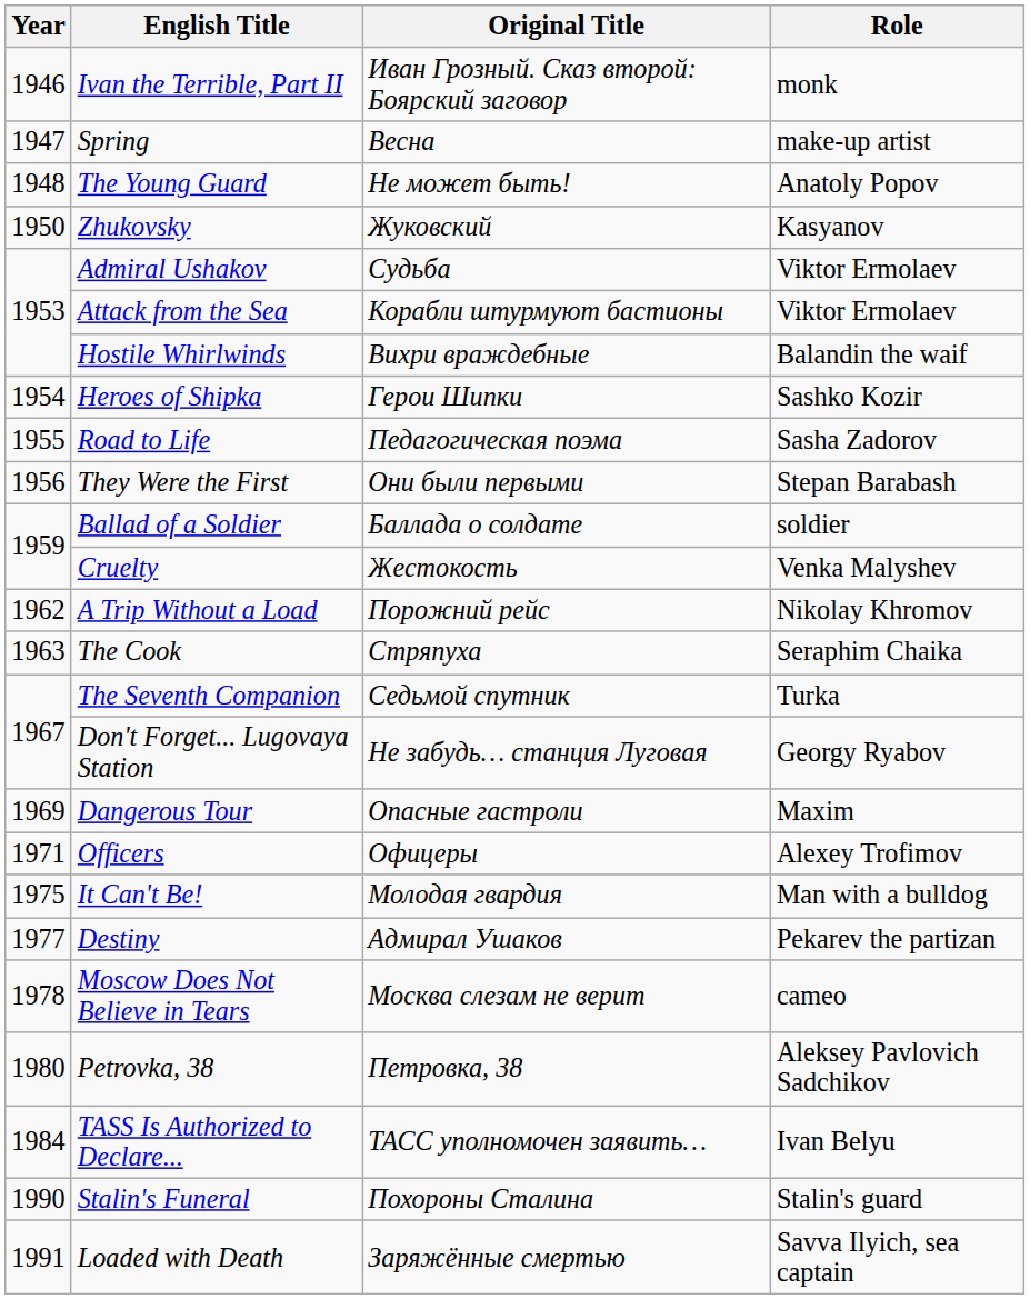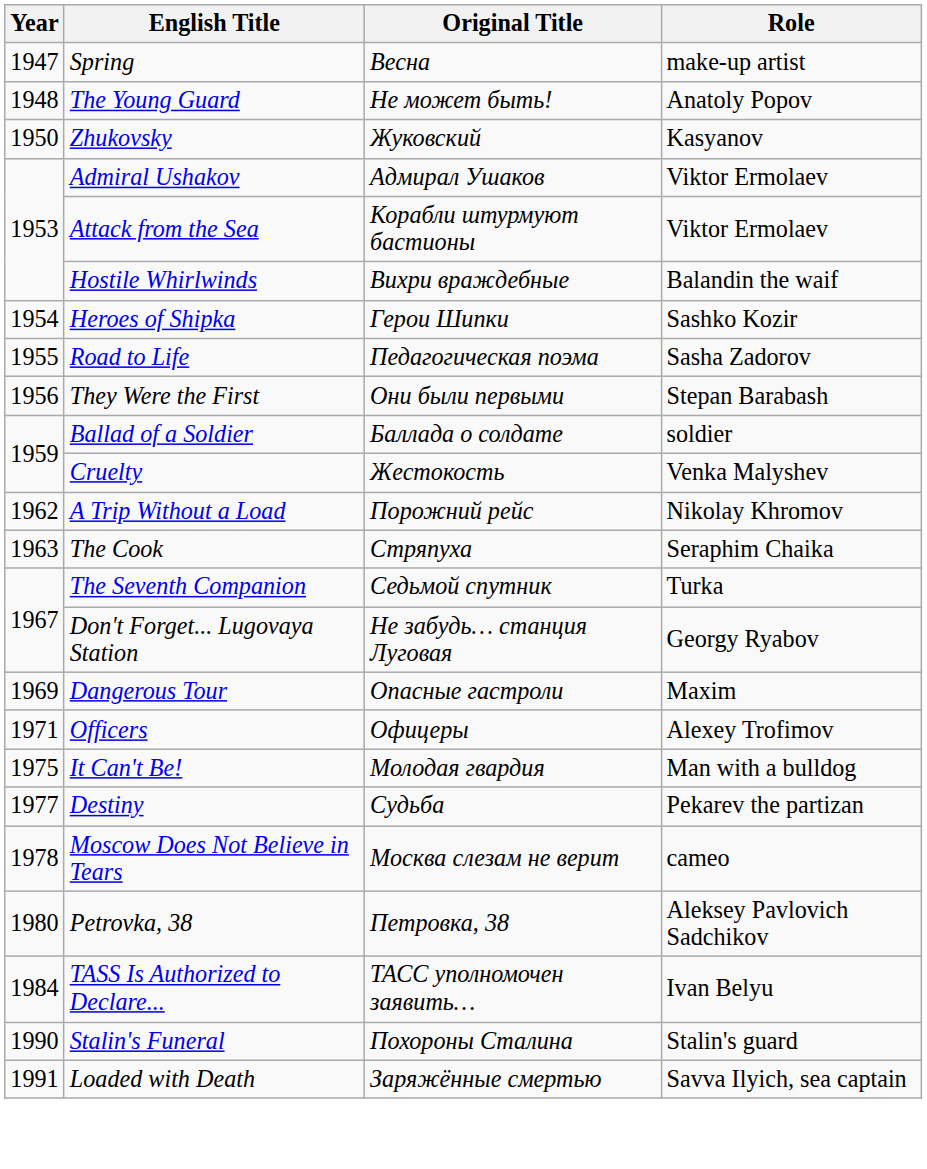 <table class="wikitable">
 <tr>
 <th>Year</th>
 <th>English Title</th>
 <th>Original Title</th>
 <th>Role</th>
-</tr>
-<tr>
-<td>1946</td>
-<td><em><a href='#'>Ivan the Terrible, Part II</a></em></td>
-<td><em>Иван Грозный. Сказ второй: Боярский заговор</em></td>
-<td>monk</td>
 </tr>
 <tr>
 <td>1947</td>
 <td><em>Spring</em></td>
 <td><em>Весна</em></td>
 <td>make-up artist</td>
 </tr>
 <tr>
 <td>1948</td>
 <td><em><a href='#'>The Young Guard</a></em></td>
 <td><em>Не может быть!</em></td>
 <td>Anatoly Popov</td>
 </tr>
 <tr>
 <td>1950</td>
 <td><em><a href='#'>Zhukovsky</a></em></td>
 <td><em>Жуковский</em></td>
 <td>Kasyanov</td>
 </tr>
 <tr>
 <td rowspan="3">1953</td>
 <td><em><a href='#'>Admiral Ushakov</a></em></td>
-<td><em>Судьба</em></td>
+<td><em>Адмирал Ушаков</em></td>
 <td>Viktor Ermolaev</td>
 </tr>
 <tr>
 <td><em><a href='#'>Attack from the Sea</a></em></td>
 <td><em>Корабли штурмуют бастионы</em></td>
 <td>Viktor Ermolaev</td>
 </tr>
 <tr>
 <td><em><a href='#'>Hostile Whirlwinds</a></em></td>
 <td><em>Вихри враждебные</em></td>
 <td>Balandin the waif</td>
 </tr>
 <tr>
 <td>1954</td>
 <td><em><a href='#'>Heroes of Shipka</a></em></td>
 <td><em>Герои Шипки</em></td>
 <td>Sashko Kozir</td>
 </tr>
 <tr>
 <td>1955</td>
 <td><em><a href='#'>Road to Life</a></em></td>
 <td><em>Педагогическая поэма</em></td>
 <td>Sasha Zadorov</td>
 </tr>
 <tr>
 <td>1956</td>
 <td><em>They Were the First</em></td>
 <td><em>Они были первыми</em></td>
 <td>Stepan Barabash</td>
 </tr>
 <tr>
 <td rowspan="2">1959</td>
 <td><em><a href='#'>Ballad of a Soldier</a></em></td>
 <td><em>Баллада о солдате</em></td>
 <td>soldier</td>
 </tr>
 <tr>
 <td><em><a href='#'>Cruelty</a></em></td>
 <td><em>Жестокость</em></td>
 <td>Venka Malyshev</td>
 </tr>
 <tr>
 <td>1962</td>
 <td><em><a href='#'>A Trip Without a Load</a></em></td>
 <td><em>Порожний рейс</em></td>
 <td>Nikolay Khromov</td>
 </tr>
 <tr>
 <td>1963</td>
 <td><em>The Cook</em></td>
 <td><em>Стряпуха</em></td>
 <td>Seraphim Chaika</td>
 </tr>
 <tr>
 <td rowspan="2">1967</td>
 <td><em><a href='#'>The Seventh Companion</a></em></td>
 <td><em>Седьмой спутник</em></td>
 <td>Turka</td>
 </tr>
 <tr>
 <td><em>Don't Forget... Lugovaya Station</em></td>
 <td><em>Не забудь… станция Луговая</em></td>
 <td>Georgy Ryabov</td>
 </tr>
 <tr>
 <td>1969</td>
 <td><em><a href='#'>Dangerous Tour</a></em></td>
 <td><em>Опасные гастроли</em></td>
 <td>Maxim</td>
 </tr>
 <tr>
 <td>1971</td>
 <td><em><a href='#'>Officers</a></em></td>
 <td><em>Офицеры</em></td>
 <td>Alexey Trofimov</td>
 </tr>
 <tr>
 <td>1975</td>
 <td><em><a href='#'>It Can't Be!</a></em></td>
 <td><em>Молодая гвардия</em></td>
 <td>Man with a bulldog</td>
 </tr>
 <tr>
 <td>1977</td>
 <td><em><a href='#'>Destiny</a></em></td>
-<td><em>Адмирал Ушаков</em></td>
+<td><em>Судьба</em></td>
 <td>Pekarev the partizan</td>
 </tr>
 <tr>
 <td>1978</td>
 <td><em><a href='#'>Moscow Does Not Believe in Tears</a></em></td>
 <td><em>Москва слезам не верит</em></td>
 <td>cameo</td>
 </tr>
 <tr>
 <td>1980</td>
 <td><em>Petrovka, 38</em></td>
 <td><em>Петровка, 38</em></td>
 <td>Aleksey Pavlovich Sadchikov</td>
 </tr>
 <tr>
 <td>1984</td>
 <td><em><a href='#'>TASS Is Authorized to Declare...</a></em></td>
 <td><em>ТАСС уполномочен заявить…</em></td>
 <td>Ivan Belyu</td>
 </tr>
 <tr>
 <td>1990</td>
 <td><em><a href='#'>Stalin's Funeral</a></em></td>
 <td><em>Похороны Сталина</em></td>
 <td>Stalin's guard</td>
 </tr>
 <tr>
 <td>1991</td>
 <td><em>Loaded with Death</em></td>
 <td><em>Заряжённые смертью</em></td>
 <td>Savva Ilyich, sea captain</td>
 </tr>
 </table>
